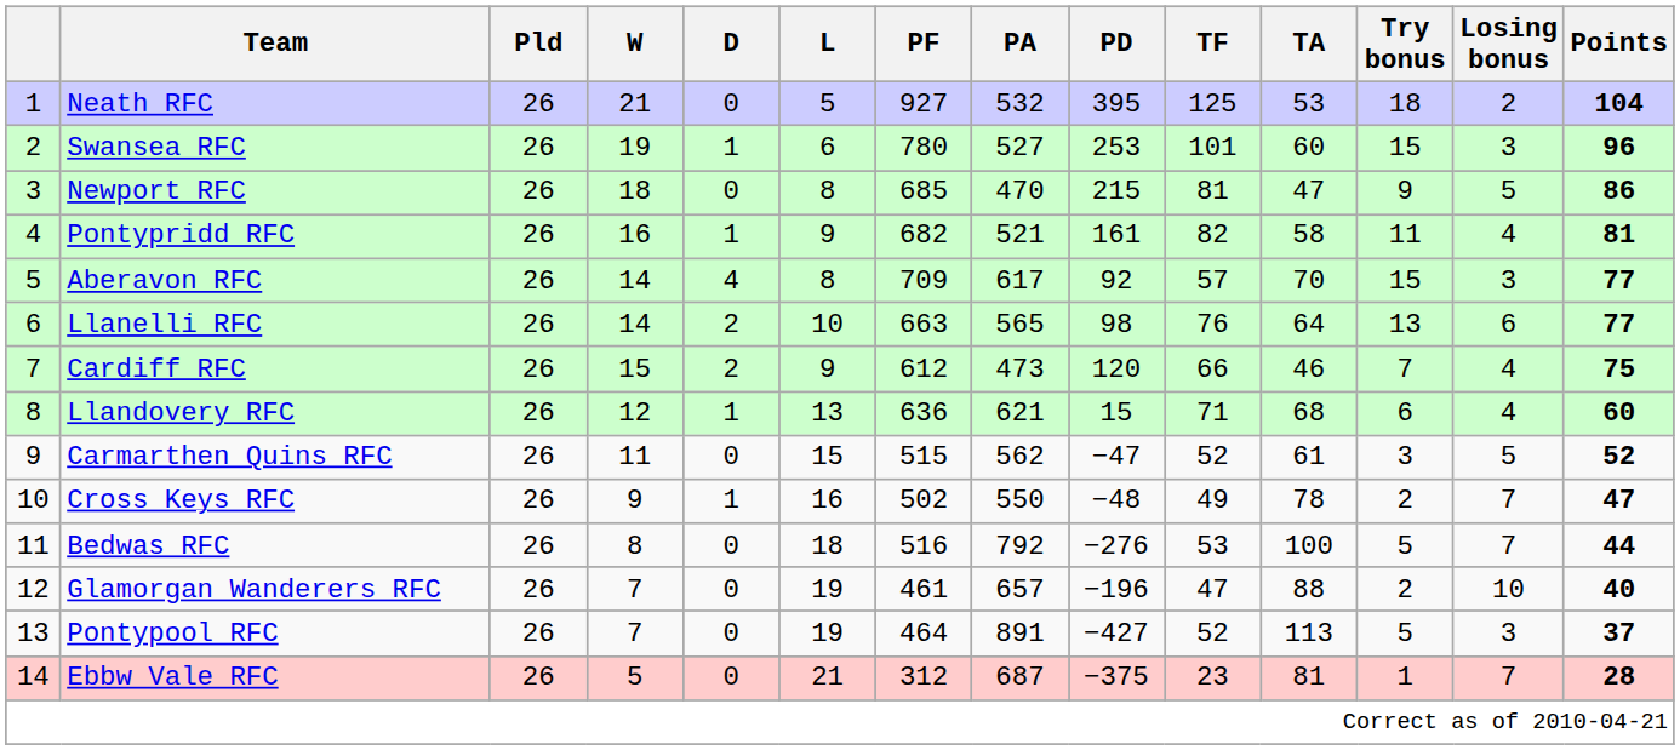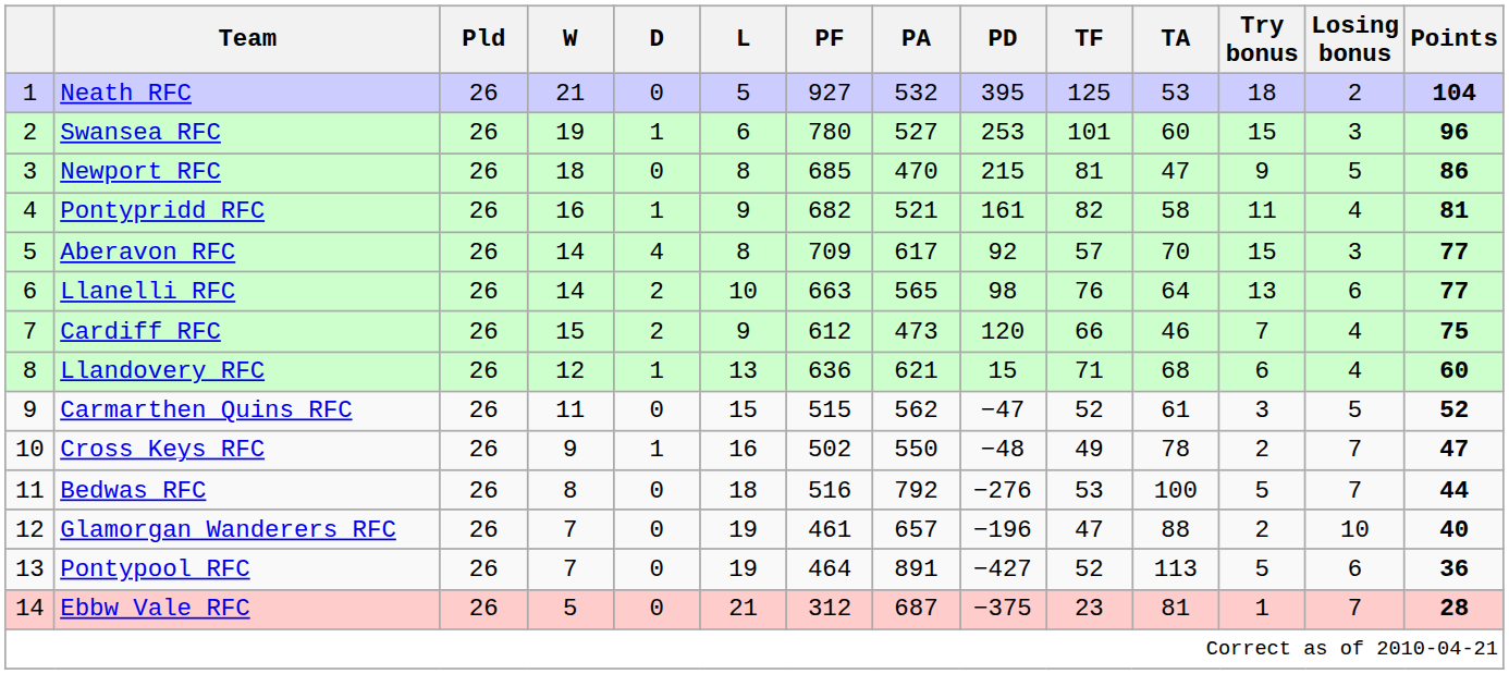 <table class="wikitable" style="float:left; margin-right:15px; text-align: center;">
 <tr>
 <th bgcolor="#efefef" width="20"></th>
 <th bgcolor="#efefef" width="200">Team</th>
 <th bgcolor="#efefef" width="40">Pld</th>
 <th bgcolor="#efefef" width="40">W</th>
 <th bgcolor="#efefef" width="40">D</th>
 <th bgcolor="#efefef" width="40">L</th>
 <th bgcolor="#efefef" width="40">PF</th>
 <th bgcolor="#efefef" width="40">PA</th>
 <th bgcolor="#efefef" width="40">PD</th>
 <th bgcolor="#efefef" width="40">TF</th>
 <th bgcolor="#efefef" width="40">TA</th>
 <th bgcolor="#efefef" width="40">Try bonus</th>
 <th bgcolor="#efefef" width="40">Losing bonus</th>
 <th bgcolor="#efefef" width="40">Points</th>
 </tr>
 <tr bgcolor=#CCCCFF>
 <td>1</td>
 <td align=left><a href='#'>Neath RFC</a></td>
 <td>26</td>
 <td>21</td>
 <td>0</td>
 <td>5</td>
 <td>927</td>
 <td>532</td>
 <td>395</td>
 <td>125</td>
 <td>53</td>
 <td>18</td>
 <td>2</td>
 <td><strong>104</strong></td>
 </tr>
 <tr bgcolor=#CCFFCC>
 <td>2</td>
 <td align=left><a href='#'>Swansea RFC</a></td>
 <td>26</td>
 <td>19</td>
 <td>1</td>
 <td>6</td>
 <td>780</td>
 <td>527</td>
 <td>253</td>
 <td>101</td>
 <td>60</td>
 <td>15</td>
 <td>3</td>
 <td><strong>96</strong></td>
 </tr>
 <tr bgcolor=#CCFFCC>
 <td>3</td>
 <td align=left><a href='#'>Newport RFC</a></td>
 <td>26</td>
 <td>18</td>
 <td>0</td>
 <td>8</td>
 <td>685</td>
 <td>470</td>
 <td>215</td>
 <td>81</td>
 <td>47</td>
 <td>9</td>
 <td>5</td>
 <td><strong>86</strong></td>
 </tr>
 <tr bgcolor=#CCFFCC>
 <td>4</td>
 <td align=left><a href='#'>Pontypridd RFC</a></td>
 <td>26</td>
 <td>16</td>
 <td>1</td>
 <td>9</td>
 <td>682</td>
 <td>521</td>
 <td>161</td>
 <td>82</td>
 <td>58</td>
 <td>11</td>
 <td>4</td>
 <td><strong>81</strong></td>
 </tr>
 <tr bgcolor=#CCFFCC>
 <td>5</td>
 <td align=left><a href='#'>Aberavon RFC</a></td>
 <td>26</td>
 <td>14</td>
 <td>4</td>
 <td>8</td>
 <td>709</td>
 <td>617</td>
 <td>92</td>
 <td>57</td>
 <td>70</td>
 <td>15</td>
 <td>3</td>
 <td><strong>77</strong></td>
 </tr>
 <tr bgcolor=#CCFFCC>
 <td>6</td>
 <td align=left><a href='#'>Llanelli RFC</a></td>
 <td>26</td>
 <td>14</td>
 <td>2</td>
 <td>10</td>
 <td>663</td>
 <td>565</td>
 <td>98</td>
 <td>76</td>
 <td>64</td>
 <td>13</td>
 <td>6</td>
 <td><strong>77</strong></td>
 </tr>
 <tr bgcolor=#CCFFCC>
 <td>7</td>
 <td align=left><a href='#'>Cardiff RFC</a></td>
 <td>26</td>
 <td>15</td>
 <td>2</td>
 <td>9</td>
 <td>612</td>
 <td>473</td>
 <td>120</td>
 <td>66</td>
 <td>46</td>
 <td>7</td>
 <td>4</td>
 <td><strong>75</strong></td>
 </tr>
 <tr bgcolor=#CCFFCC>
 <td>8</td>
 <td align=left><a href='#'>Llandovery RFC</a></td>
 <td>26</td>
 <td>12</td>
 <td>1</td>
 <td>13</td>
 <td>636</td>
 <td>621</td>
 <td>15</td>
 <td>71</td>
 <td>68</td>
 <td>6</td>
 <td>4</td>
 <td><strong>60</strong></td>
 </tr>
 <tr>
 <td>9</td>
 <td align=left><a href='#'>Carmarthen Quins RFC</a></td>
 <td>26</td>
 <td>11</td>
 <td>0</td>
 <td>15</td>
 <td>515</td>
 <td>562</td>
 <td>−47</td>
 <td>52</td>
 <td>61</td>
 <td>3</td>
 <td>5</td>
 <td><strong>52</strong></td>
 </tr>
 <tr>
 <td>10</td>
 <td align=left><a href='#'>Cross Keys RFC</a></td>
 <td>26</td>
 <td>9</td>
 <td>1</td>
 <td>16</td>
 <td>502</td>
 <td>550</td>
 <td>−48</td>
 <td>49</td>
 <td>78</td>
 <td>2</td>
 <td>7</td>
 <td><strong>47</strong></td>
 </tr>
 <tr>
 <td>11</td>
 <td align=left><a href='#'>Bedwas RFC</a></td>
 <td>26</td>
 <td>8</td>
 <td>0</td>
 <td>18</td>
 <td>516</td>
 <td>792</td>
 <td>−276</td>
 <td>53</td>
 <td>100</td>
 <td>5</td>
 <td>7</td>
 <td><strong>44</strong></td>
 </tr>
 <tr>
 <td>12</td>
 <td align=left><a href='#'>Glamorgan Wanderers RFC</a></td>
 <td>26</td>
 <td>7</td>
 <td>0</td>
 <td>19</td>
 <td>461</td>
 <td>657</td>
 <td>−196</td>
 <td>47</td>
 <td>88</td>
 <td>2</td>
 <td>10</td>
 <td><strong>40</strong></td>
 </tr>
 <tr>
 <td>13</td>
 <td align=left><a href='#'>Pontypool RFC</a></td>
 <td>26</td>
 <td>7</td>
 <td>0</td>
 <td>19</td>
 <td>464</td>
 <td>891</td>
 <td>−427</td>
 <td>52</td>
 <td>113</td>
 <td>5</td>
-<td>3</td>
-<td><strong>37</strong></td>
+<td>6</td>
+<td><strong>36</strong></td>
 </tr>
 <tr bgcolor=#FFCCCC>
 <td>14</td>
 <td align=left><a href='#'>Ebbw Vale RFC</a></td>
 <td>26</td>
 <td>5</td>
 <td>0</td>
 <td>21</td>
 <td>312</td>
 <td>687</td>
 <td>−375</td>
 <td>23</td>
 <td>81</td>
 <td>1</td>
 <td>7</td>
 <td><strong>28</strong></td>
 </tr>
 <tr>
 <td colspan="14" align="right" bgcolor="#FFFFFF" cellpadding="0" cellspacing="0"><small>Correct as of 2010-04-21</small></td>
 </tr>
 </table>
